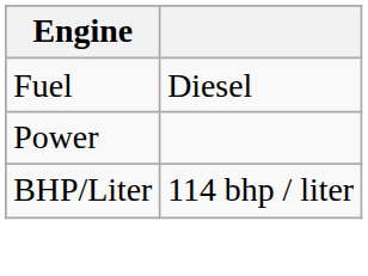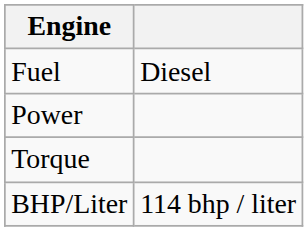 <table class="wikitable">
 <tr>
 <th>Engine</th>
 <th></th>
 </tr>
 <tr>
 <td>Fuel</td>
 <td>Diesel</td>
 </tr>
 <tr>
 <td>Power</td>
 <td></td>
 </tr>
 <tr>
+<td>Torque</td>
+<td></td>
+</tr>
+<tr>
 <td>BHP/Liter</td>
 <td>114 bhp / liter</td>
 </tr>
 </table>
